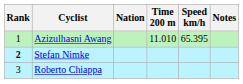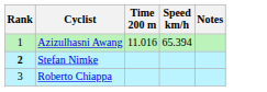 <table class="wikitable sortable" style="text-align:center;">
 <tr>
 <th>Rank</th>
 <th>Cyclist</th>
-<th>Nation</th>
 <th>Time<br>200 m</th>
 <th>Speed<br>km/h</th>
 <th>Notes</th>
 </tr>
 <tr bgcolor=bbf3bb>
 <td>1</td>
 <td align=left><a href='#'>Azizulhasni Awang</a></td>
-<td align=left></td>
-<td>11.010</td>
-<td>65.395</td>
+<td>11.016</td>
+<td>65.394</td>
 <td></td>
 </tr>
 <tr bgcolor=bbf3ff>
 <td><strong>2</strong></td>
 <td align=left><a href='#'>Stefan Nimke</a></td>
-<td align=left></td>
 <td></td>
 <td></td>
 <td></td>
 </tr>
 <tr bgcolor=bbf3ff>
 <td>3</td>
 <td align=left><a href='#'>Roberto Chiappa</a></td>
-<td align=left></td>
 <td></td>
 <td></td>
 <td></td>
 </tr>
 </table>
